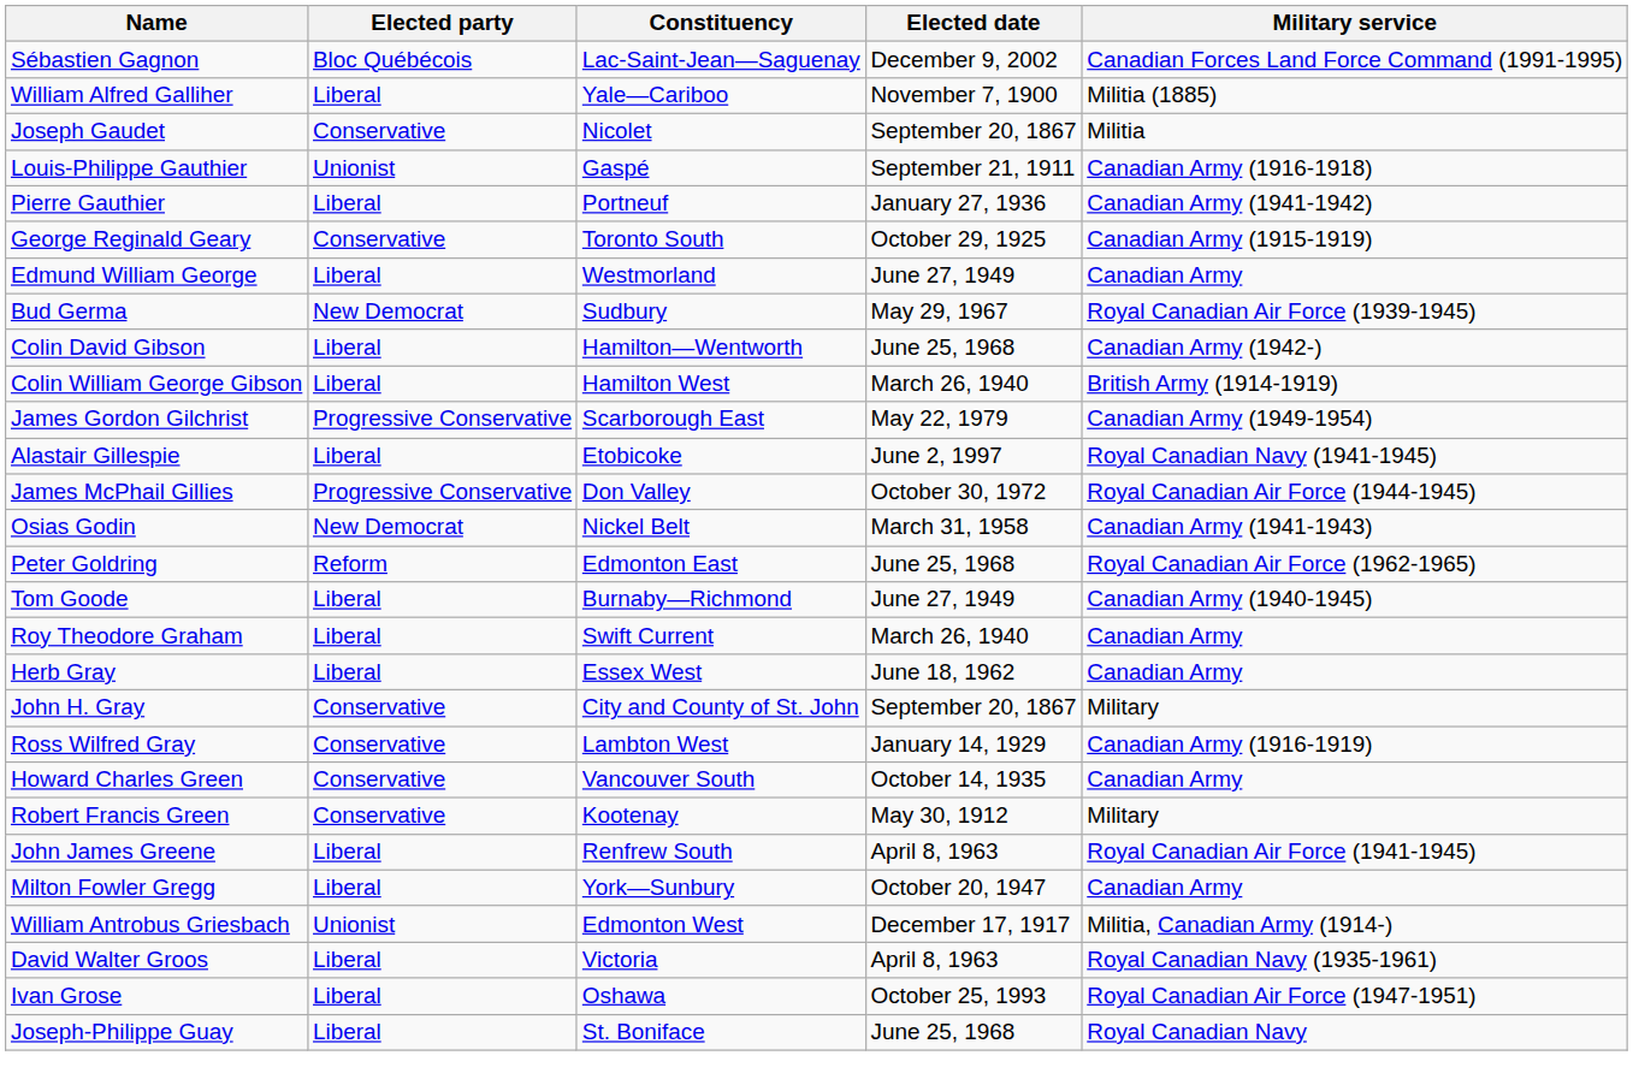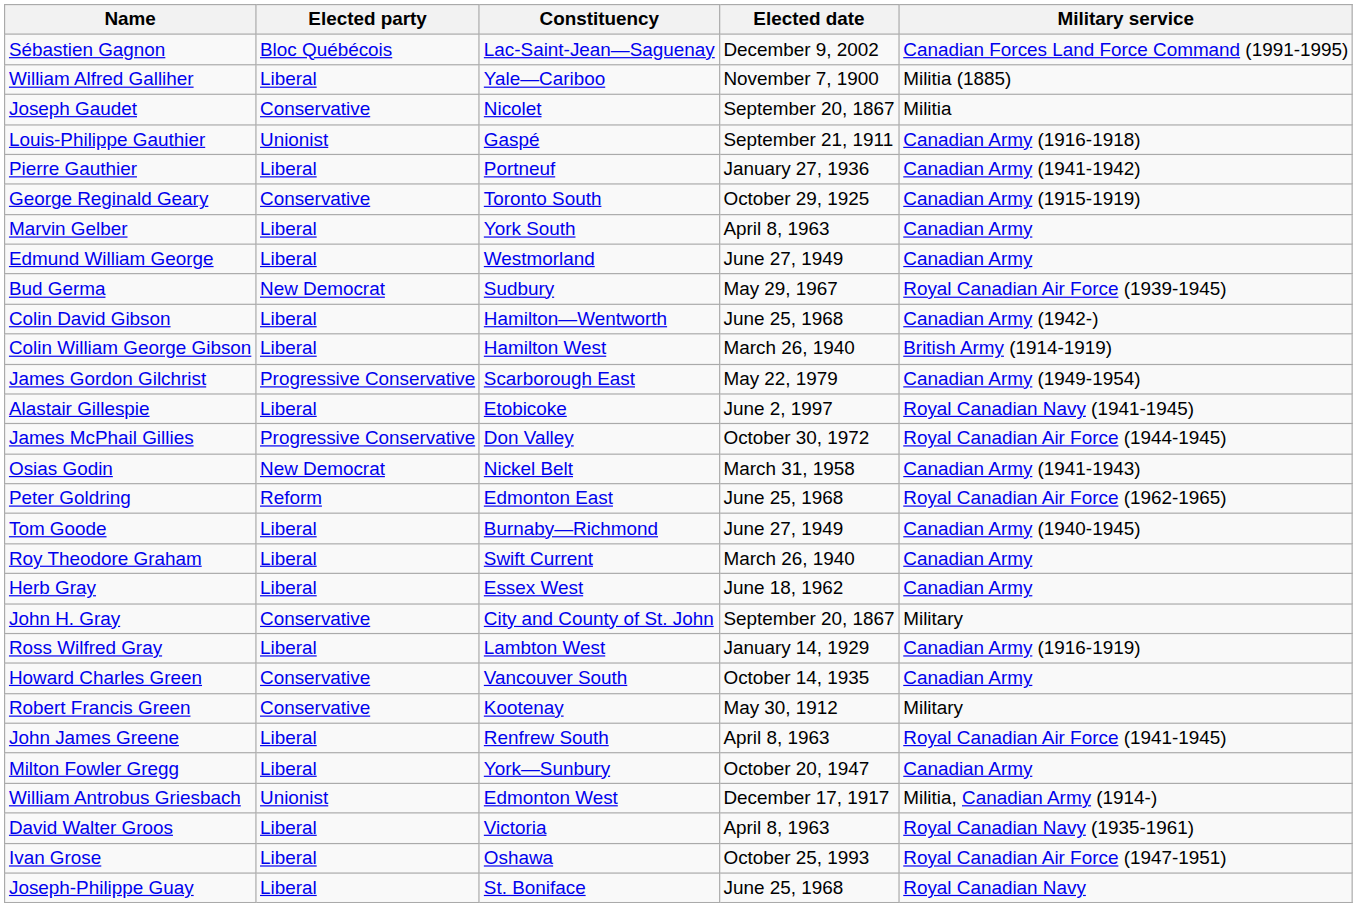 <table class="wikitable sortable">
 <tr>
 <th>Name</th>
 <th>Elected party</th>
 <th>Constituency</th>
 <th>Elected date</th>
 <th>Military service</th>
 </tr>
 <tr>
 <td><a href='#'>Sébastien Gagnon</a></td>
 <td><a href='#'>Bloc Québécois</a></td>
 <td><a href='#'>Lac-Saint-Jean—Saguenay</a></td>
 <td>December 9, 2002</td>
 <td><a href='#'>Canadian Forces Land Force Command</a> (1991-1995)</td>
 </tr>
 <tr>
 <td><a href='#'>William Alfred Galliher</a></td>
 <td><a href='#'>Liberal</a></td>
 <td><a href='#'>Yale—Cariboo</a></td>
 <td>November 7, 1900</td>
 <td>Militia (1885)</td>
 </tr>
 <tr>
 <td><a href='#'>Joseph Gaudet</a></td>
 <td><a href='#'>Conservative</a></td>
 <td><a href='#'>Nicolet</a></td>
 <td>September 20, 1867</td>
 <td>Militia</td>
 </tr>
 <tr>
 <td><a href='#'>Louis-Philippe Gauthier</a></td>
 <td><a href='#'>Unionist</a></td>
 <td><a href='#'>Gaspé</a></td>
 <td>September 21, 1911</td>
 <td><a href='#'>Canadian Army</a> (1916-1918)</td>
 </tr>
 <tr>
 <td><a href='#'>Pierre Gauthier</a></td>
 <td><a href='#'>Liberal</a></td>
 <td><a href='#'>Portneuf</a></td>
 <td>January 27, 1936</td>
 <td><a href='#'>Canadian Army</a> (1941-1942)</td>
 </tr>
 <tr>
 <td><a href='#'>George Reginald Geary</a></td>
 <td><a href='#'>Conservative</a></td>
 <td><a href='#'>Toronto South</a></td>
 <td>October 29, 1925</td>
 <td><a href='#'>Canadian Army</a> (1915-1919)</td>
+</tr>
+<tr>
+<td><a href='#'>Marvin Gelber</a></td>
+<td><a href='#'>Liberal</a></td>
+<td><a href='#'>York South</a></td>
+<td>April 8, 1963</td>
+<td><a href='#'>Canadian Army</a></td>
 </tr>
 <tr>
 <td><a href='#'>Edmund William George</a></td>
 <td><a href='#'>Liberal</a></td>
 <td><a href='#'>Westmorland</a></td>
 <td>June 27, 1949</td>
 <td><a href='#'>Canadian Army</a></td>
 </tr>
 <tr>
 <td><a href='#'>Bud Germa</a></td>
 <td><a href='#'>New Democrat</a></td>
 <td><a href='#'>Sudbury</a></td>
 <td>May 29, 1967</td>
 <td><a href='#'>Royal Canadian Air Force</a> (1939-1945)</td>
 </tr>
 <tr>
 <td><a href='#'>Colin David Gibson</a></td>
 <td><a href='#'>Liberal</a></td>
 <td><a href='#'>Hamilton—Wentworth</a></td>
 <td>June 25, 1968</td>
 <td><a href='#'>Canadian Army</a> (1942-)</td>
 </tr>
 <tr>
 <td><a href='#'>Colin William George Gibson</a></td>
 <td><a href='#'>Liberal</a></td>
 <td><a href='#'>Hamilton West</a></td>
 <td>March 26, 1940</td>
 <td><a href='#'>British Army</a> (1914-1919)</td>
 </tr>
 <tr>
 <td><a href='#'>James Gordon Gilchrist</a></td>
 <td><a href='#'>Progressive Conservative</a></td>
 <td><a href='#'>Scarborough East</a></td>
 <td>May 22, 1979</td>
 <td><a href='#'>Canadian Army</a> (1949-1954)</td>
 </tr>
 <tr>
 <td><a href='#'>Alastair Gillespie</a></td>
 <td><a href='#'>Liberal</a></td>
 <td><a href='#'>Etobicoke</a></td>
 <td>June 2, 1997</td>
 <td><a href='#'>Royal Canadian Navy</a> (1941-1945)</td>
 </tr>
 <tr>
 <td><a href='#'>James McPhail Gillies</a></td>
 <td><a href='#'>Progressive Conservative</a></td>
 <td><a href='#'>Don Valley</a></td>
 <td>October 30, 1972</td>
 <td><a href='#'>Royal Canadian Air Force</a> (1944-1945)</td>
 </tr>
 <tr>
 <td><a href='#'>Osias Godin</a></td>
 <td><a href='#'>New Democrat</a></td>
 <td><a href='#'>Nickel Belt</a></td>
 <td>March 31, 1958</td>
 <td><a href='#'>Canadian Army</a> (1941-1943)</td>
 </tr>
 <tr>
 <td><a href='#'>Peter Goldring</a></td>
 <td><a href='#'>Reform</a></td>
 <td><a href='#'>Edmonton East</a></td>
 <td>June 25, 1968</td>
 <td><a href='#'>Royal Canadian Air Force</a> (1962-1965)</td>
 </tr>
 <tr>
 <td><a href='#'>Tom Goode</a></td>
 <td><a href='#'>Liberal</a></td>
 <td><a href='#'>Burnaby—Richmond</a></td>
 <td>June 27, 1949</td>
 <td><a href='#'>Canadian Army</a> (1940-1945)</td>
 </tr>
 <tr>
 <td><a href='#'>Roy Theodore Graham</a></td>
 <td><a href='#'>Liberal</a></td>
 <td><a href='#'>Swift Current</a></td>
 <td>March 26, 1940</td>
 <td><a href='#'>Canadian Army</a></td>
 </tr>
 <tr>
 <td><a href='#'>Herb Gray</a></td>
 <td><a href='#'>Liberal</a></td>
 <td><a href='#'>Essex West</a></td>
 <td>June 18, 1962</td>
 <td><a href='#'>Canadian Army</a></td>
 </tr>
 <tr>
 <td><a href='#'>John H. Gray</a></td>
 <td><a href='#'>Conservative</a></td>
 <td><a href='#'>City and County of St. John</a></td>
 <td>September 20, 1867</td>
 <td>Military</td>
 </tr>
 <tr>
 <td><a href='#'>Ross Wilfred Gray</a></td>
-<td><a href='#'>Conservative</a></td>
+<td><a href='#'>Liberal</a></td>
 <td><a href='#'>Lambton West</a></td>
 <td>January 14, 1929</td>
 <td><a href='#'>Canadian Army</a> (1916-1919)</td>
 </tr>
 <tr>
 <td><a href='#'>Howard Charles Green</a></td>
 <td><a href='#'>Conservative</a></td>
 <td><a href='#'>Vancouver South</a></td>
 <td>October 14, 1935</td>
 <td><a href='#'>Canadian Army</a></td>
 </tr>
 <tr>
 <td><a href='#'>Robert Francis Green</a></td>
 <td><a href='#'>Conservative</a></td>
 <td><a href='#'>Kootenay</a></td>
 <td>May 30, 1912</td>
 <td>Military</td>
 </tr>
 <tr>
 <td><a href='#'>John James Greene</a></td>
 <td><a href='#'>Liberal</a></td>
 <td><a href='#'>Renfrew South</a></td>
 <td>April 8, 1963</td>
 <td><a href='#'>Royal Canadian Air Force</a> (1941-1945)</td>
 </tr>
 <tr>
 <td><a href='#'>Milton Fowler Gregg</a></td>
 <td><a href='#'>Liberal</a></td>
 <td><a href='#'>York—Sunbury</a></td>
 <td>October 20, 1947</td>
 <td><a href='#'>Canadian Army</a></td>
 </tr>
 <tr>
 <td><a href='#'>William Antrobus Griesbach</a></td>
 <td><a href='#'>Unionist</a></td>
 <td><a href='#'>Edmonton West</a></td>
 <td>December 17, 1917</td>
 <td>Militia, <a href='#'>Canadian Army</a> (1914-)</td>
 </tr>
 <tr>
 <td><a href='#'>David Walter Groos</a></td>
 <td><a href='#'>Liberal</a></td>
 <td><a href='#'>Victoria</a></td>
 <td>April 8, 1963</td>
 <td><a href='#'>Royal Canadian Navy</a> (1935-1961)</td>
 </tr>
 <tr>
 <td><a href='#'>Ivan Grose</a></td>
 <td><a href='#'>Liberal</a></td>
 <td><a href='#'>Oshawa</a></td>
 <td>October 25, 1993</td>
 <td><a href='#'>Royal Canadian Air Force</a> (1947-1951)</td>
 </tr>
 <tr>
 <td><a href='#'>Joseph-Philippe Guay</a></td>
 <td><a href='#'>Liberal</a></td>
 <td><a href='#'>St. Boniface</a></td>
 <td>June 25, 1968</td>
 <td><a href='#'>Royal Canadian Navy</a></td>
 </tr>
 </table>
